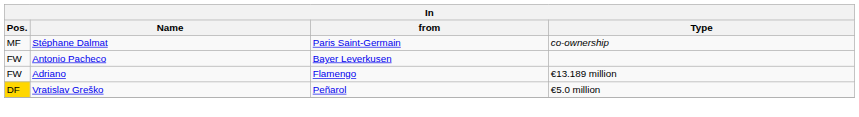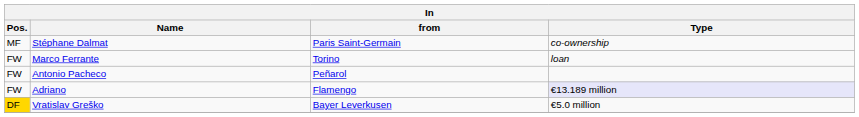 <table class="wikitable" style="font-size:90%;width:99%;">
 <tr>
 <th colspan="4">In</th>
 </tr>
 <tr>
 <th width=3%>Pos.</th>
 <th width=33%>Name</th>
 <th width=28%>from</th>
 <th width=36%>Type</th>
 </tr>
 <tr>
 <td>MF</td>
 <td><a href='#'>Stéphane Dalmat</a></td>
 <td><a href='#'>Paris Saint-Germain</a></td>
 <td><em>co-ownership</em></td>
 </tr>
 <tr>
 <td>FW</td>
+<td><a href='#'>Marco Ferrante</a></td>
+<td><a href='#'>Torino</a></td>
+<td><em>loan</em></td>
+</tr>
+<tr>
+<td>FW</td>
 <td><a href='#'>Antonio Pacheco</a></td>
-<td><a href='#'>Bayer Leverkusen</a></td>
+<td><a href='#'>Peñarol</a></td>
 <td></td>
 </tr>
 <tr>
 <td>FW</td>
 <td><a href='#'>Adriano</a></td>
 <td><a href='#'>Flamengo</a></td>
-<td>€13.189 million</td>
+<td style="background: lavender;">€13.189 million</td>
 </tr>
 <tr>
 <td style="background: gold;">DF</td>
 <td><a href='#'>Vratislav Greško</a></td>
-<td><a href='#'>Peñarol</a></td>
+<td><a href='#'>Bayer Leverkusen</a></td>
 <td>€5.0 million</td>
 </tr>
 <tr>
 </tr>
 </table>
